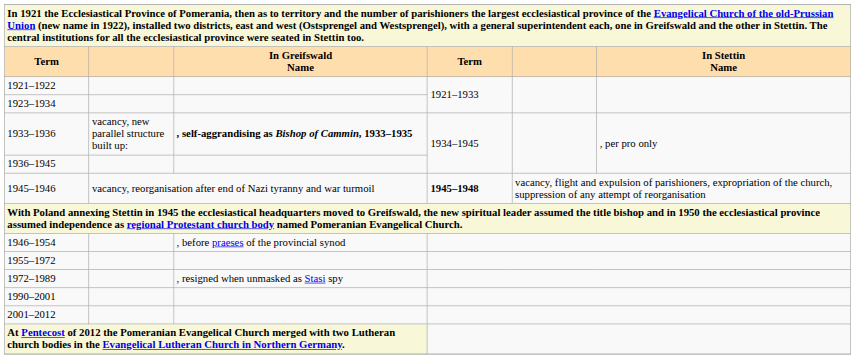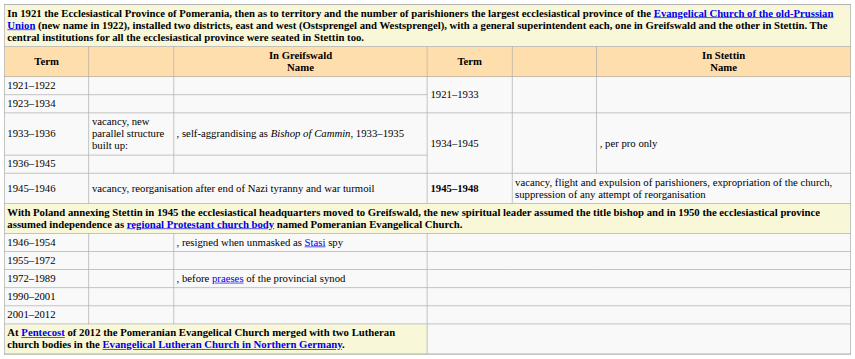 <table border="1" width = "100%" border="1" cellpadding="4" cellspacing="0" style="margin: 0.5em 1em 0.5em 0; background: #f9f9f9; border: 1px #aaa solid; border-collapse: collapse;">
 <tr>
 </tr>
 <tr>
 <td colspan = "6" bgcolor = "F8F8D8" align="left"><strong>In 1921 the Ecclesiastical Province of Pomerania, then as to territory and the number of parishioners the largest ecclesiastical province of the <a href='#'>Evangelical Church of the old-Prussian Union</a> (new name in 1922), installed two districts, east and west (Ostsprengel and Westsprengel), with a general superintendent each, one in Greifswald and the other in Stettin. The central institutions for all the ecclesiastical province were seated in Stettin too.</strong></td>
 </tr>
 <tr>
 <th width = "10%" bgcolor = "#FFDEAD">Term</th>
 <th width = "10%" bgcolor = "#FFDEAD"></th>
 <th width = "30%" bgcolor = "#FFDEAD">In Greifswald<br>Name</th>
 <th width = "10%" bgcolor = "#FFDEAD">Term</th>
 <th width = "10%" bgcolor = "#FFDEAD"></th>
 <th width = "30%" bgcolor = "#FFDEAD">In Stettin<br>Name</th>
 </tr>
 <tr>
 <td>1921–1922</td>
 <td></td>
 <td></td>
 <td rowspan="2">1921–1933</td>
 <td rowspan="2"></td>
 <td rowspan="2"></td>
 </tr>
 <tr>
 <td>1923–1934</td>
 <td></td>
 <td></td>
 </tr>
 <tr>
 <td>1933–1936</td>
 <td>vacancy, new parallel structure built up:</td>
-<td><strong>, self-aggrandising as <em>Bishop of Cammin</em>, 1933–1935</strong></td>
+<td>, self-aggrandising as <em>Bishop of Cammin</em>, 1933–1935</td>
 <td rowspan="2">1934–1945</td>
 <td rowspan="2"></td>
 <td rowspan="2">, per pro only</td>
 </tr>
 <tr>
 <td>1936–1945</td>
 <td></td>
 <td></td>
 </tr>
 <tr>
 <td>1945–1946</td>
 <td colspan="2">vacancy, reorganisation after end of Nazi tyranny and war turmoil</td>
 <td><strong>1945–1948</strong></td>
 <td colspan="2">vacancy, flight and expulsion of parishioners, expropriation of the church, suppression of any attempt of reorganisation</td>
 </tr>
 <tr>
 <td colspan = "6" bgcolor = "F8F8D8" align="left"><strong>With Poland annexing Stettin in 1945 the ecclesiastical headquarters moved to Greifswald, the new spiritual leader assumed the title bishop and in 1950 the ecclesiastical province assumed independence as <a href='#'>regional Protestant church body</a> named Pomeranian Evangelical Church. </strong></td>
 </tr>
 <tr>
 <td>1946–1954</td>
 <td></td>
-<td>, before <a href='#'>praeses</a> of the provincial synod</td>
+<td>, resigned when unmasked as <a href='#'>Stasi</a> spy</td>
 <td colspan="3"></td>
 </tr>
 <tr>
 <td>1955–1972</td>
 <td></td>
 <td></td>
 <td colspan="3"></td>
 </tr>
 <tr>
 <td>1972–1989</td>
 <td></td>
-<td>, resigned when unmasked as <a href='#'>Stasi</a> spy</td>
+<td>, before <a href='#'>praeses</a> of the provincial synod</td>
 <td colspan="3"></td>
 </tr>
 <tr>
 <td>1990–2001</td>
 <td></td>
 <td></td>
 <td colspan="3"></td>
 </tr>
 <tr>
 <td>2001–2012</td>
 <td></td>
 <td></td>
 <td colspan="3"></td>
 </tr>
 <tr>
 <td colspan = "3" bgcolor = "F8F8D8" align="left"><strong>At <a href='#'>Pentecost</a> of 2012 the Pomeranian Evangelical Church merged with two Lutheran church bodies in the <a href='#'>Evangelical Lutheran Church in Northern Germany</a>.</strong></td>
 <td colspan="3"></td>
 </tr>
 <tr>
 </tr>
 </table>
